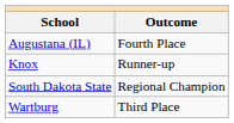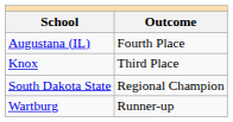 <table class="wikitable" style="float:left; margin-right:1em;">
 <tr>
 <th colspan="3" style="background:#ffdead;"></th>
 </tr>
 <tr>
 <th>School</th>
 <th>Outcome</th>
 </tr>
 <tr>
 <td><a href='#'>Augustana (IL)</a></td>
 <td>Fourth Place</td>
 </tr>
 <tr>
 <td><a href='#'>Knox</a></td>
-<td>Runner-up</td>
+<td>Third Place</td>
 </tr>
 <tr>
 <td><a href='#'>South Dakota State</a></td>
 <td>Regional Champion</td>
 </tr>
 <tr>
 <td><a href='#'>Wartburg</a></td>
-<td>Third Place</td>
+<td>Runner-up</td>
 </tr>
 </table>
